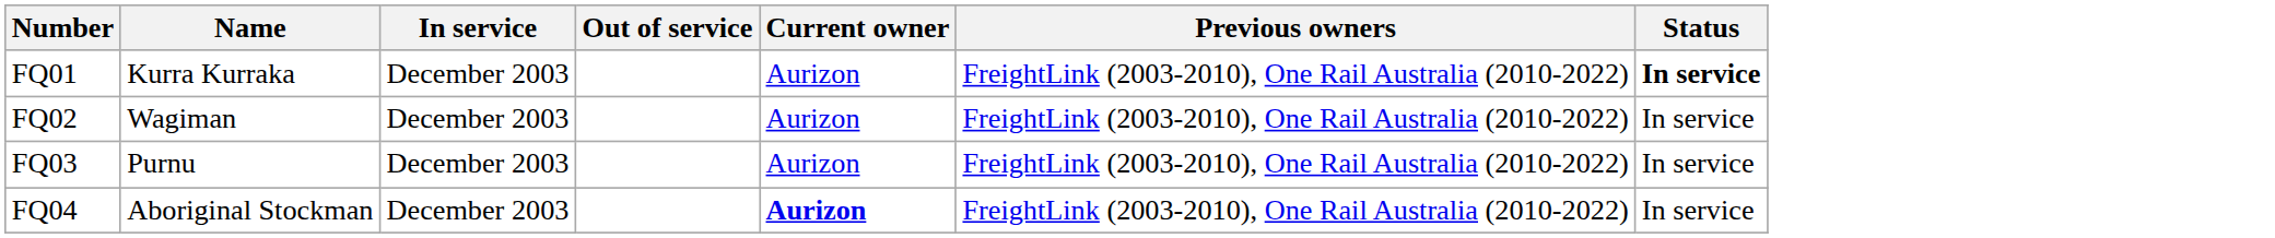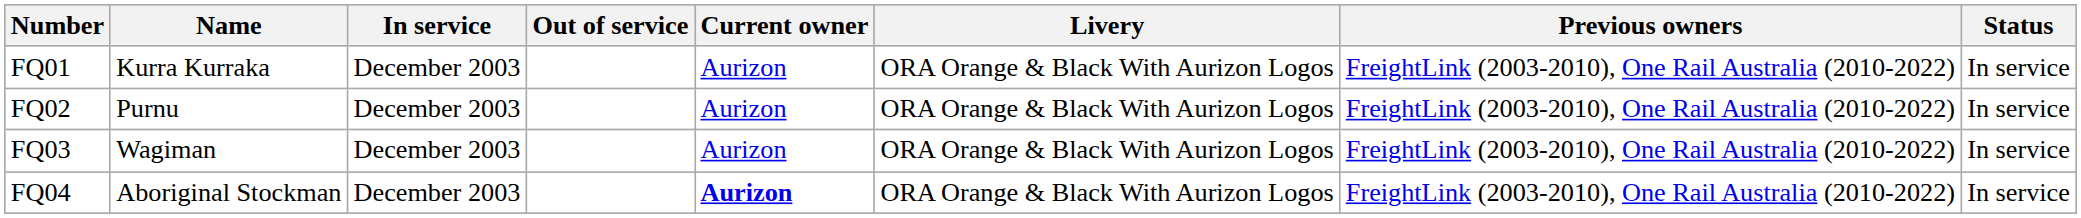 <table class="wikitable sortable mw-collapsible">
 <tr>
 <th>Number</th>
 <th>Name</th>
 <th>In service</th>
 <th>Out of service</th>
 <th>Current owner</th>
+<th>Livery</th>
 <th>Previous owners</th>
 <th>Status</th>
 </tr>
 <tr bgcolor="#FFFFFF">
 <td>FQ01</td>
 <td>Kurra Kurraka</td>
 <td>December 2003</td>
 <td></td>
 <td><a href='#'>Aurizon</a></td>
+<td>ORA Orange & Black With Aurizon Logos</td>
 <td><a href='#'>FreightLink</a> (2003-2010), <a href='#'>One Rail Australia</a> (2010-2022)</td>
-<td><strong>In service</strong></td>
+<td>In service</td>
 </tr>
 <tr bgcolor="#FFFFFF">
 <td>FQ02</td>
-<td>Wagiman</td>
+<td>Purnu</td>
 <td>December 2003</td>
 <td></td>
 <td><a href='#'>Aurizon</a></td>
+<td>ORA Orange & Black With Aurizon Logos</td>
 <td><a href='#'>FreightLink</a> (2003-2010), <a href='#'>One Rail Australia</a> (2010-2022)</td>
 <td>In service</td>
 </tr>
 <tr bgcolor="#FFFFFF">
 <td>FQ03</td>
-<td>Purnu</td>
+<td>Wagiman</td>
 <td>December 2003</td>
 <td></td>
 <td><a href='#'>Aurizon</a></td>
+<td>ORA Orange & Black With Aurizon Logos</td>
 <td><a href='#'>FreightLink</a> (2003-2010), <a href='#'>One Rail Australia</a> (2010-2022)</td>
 <td>In service</td>
 </tr>
 <tr bgcolor="#FFFFFF">
 <td>FQ04</td>
 <td>Aboriginal Stockman</td>
 <td>December 2003</td>
 <td></td>
 <td><strong><a href='#'>Aurizon</a></strong></td>
+<td>ORA Orange & Black With Aurizon Logos</td>
 <td><a href='#'>FreightLink</a> (2003-2010), <a href='#'>One Rail Australia</a> (2010-2022)</td>
 <td>In service</td>
 </tr>
 </table>
